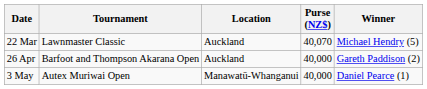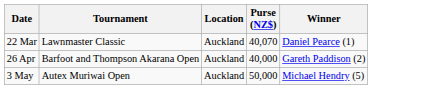 <table class="wikitable" style="font-size:95%">
 <tr>
 <th>Date</th>
 <th>Tournament</th>
 <th>Location</th>
 <th>Purse<br>(<a href='#'>NZ$</a>)</th>
 <th>Winner</th>
 </tr>
 <tr>
 <td>22 Mar</td>
 <td>Lawnmaster Classic</td>
 <td>Auckland</td>
 <td align=right>40,070</td>
-<td> <a href='#'>Michael Hendry</a> (5)</td>
+<td> <a href='#'>Daniel Pearce</a> (1)</td>
 </tr>
 <tr>
 <td>26 Apr</td>
 <td>Barfoot and Thompson Akarana Open</td>
 <td>Auckland</td>
 <td align=right>40,000</td>
 <td> <a href='#'>Gareth Paddison</a> (2)</td>
 </tr>
 <tr>
 <td>3 May</td>
 <td>Autex Muriwai Open</td>
-<td>Manawatū-Whanganui</td>
-<td align=right>40,000</td>
-<td> <a href='#'>Daniel Pearce</a> (1)</td>
+<td>Auckland</td>
+<td align=right>50,000</td>
+<td> <a href='#'>Michael Hendry</a> (5)</td>
 </tr>
 </table>
